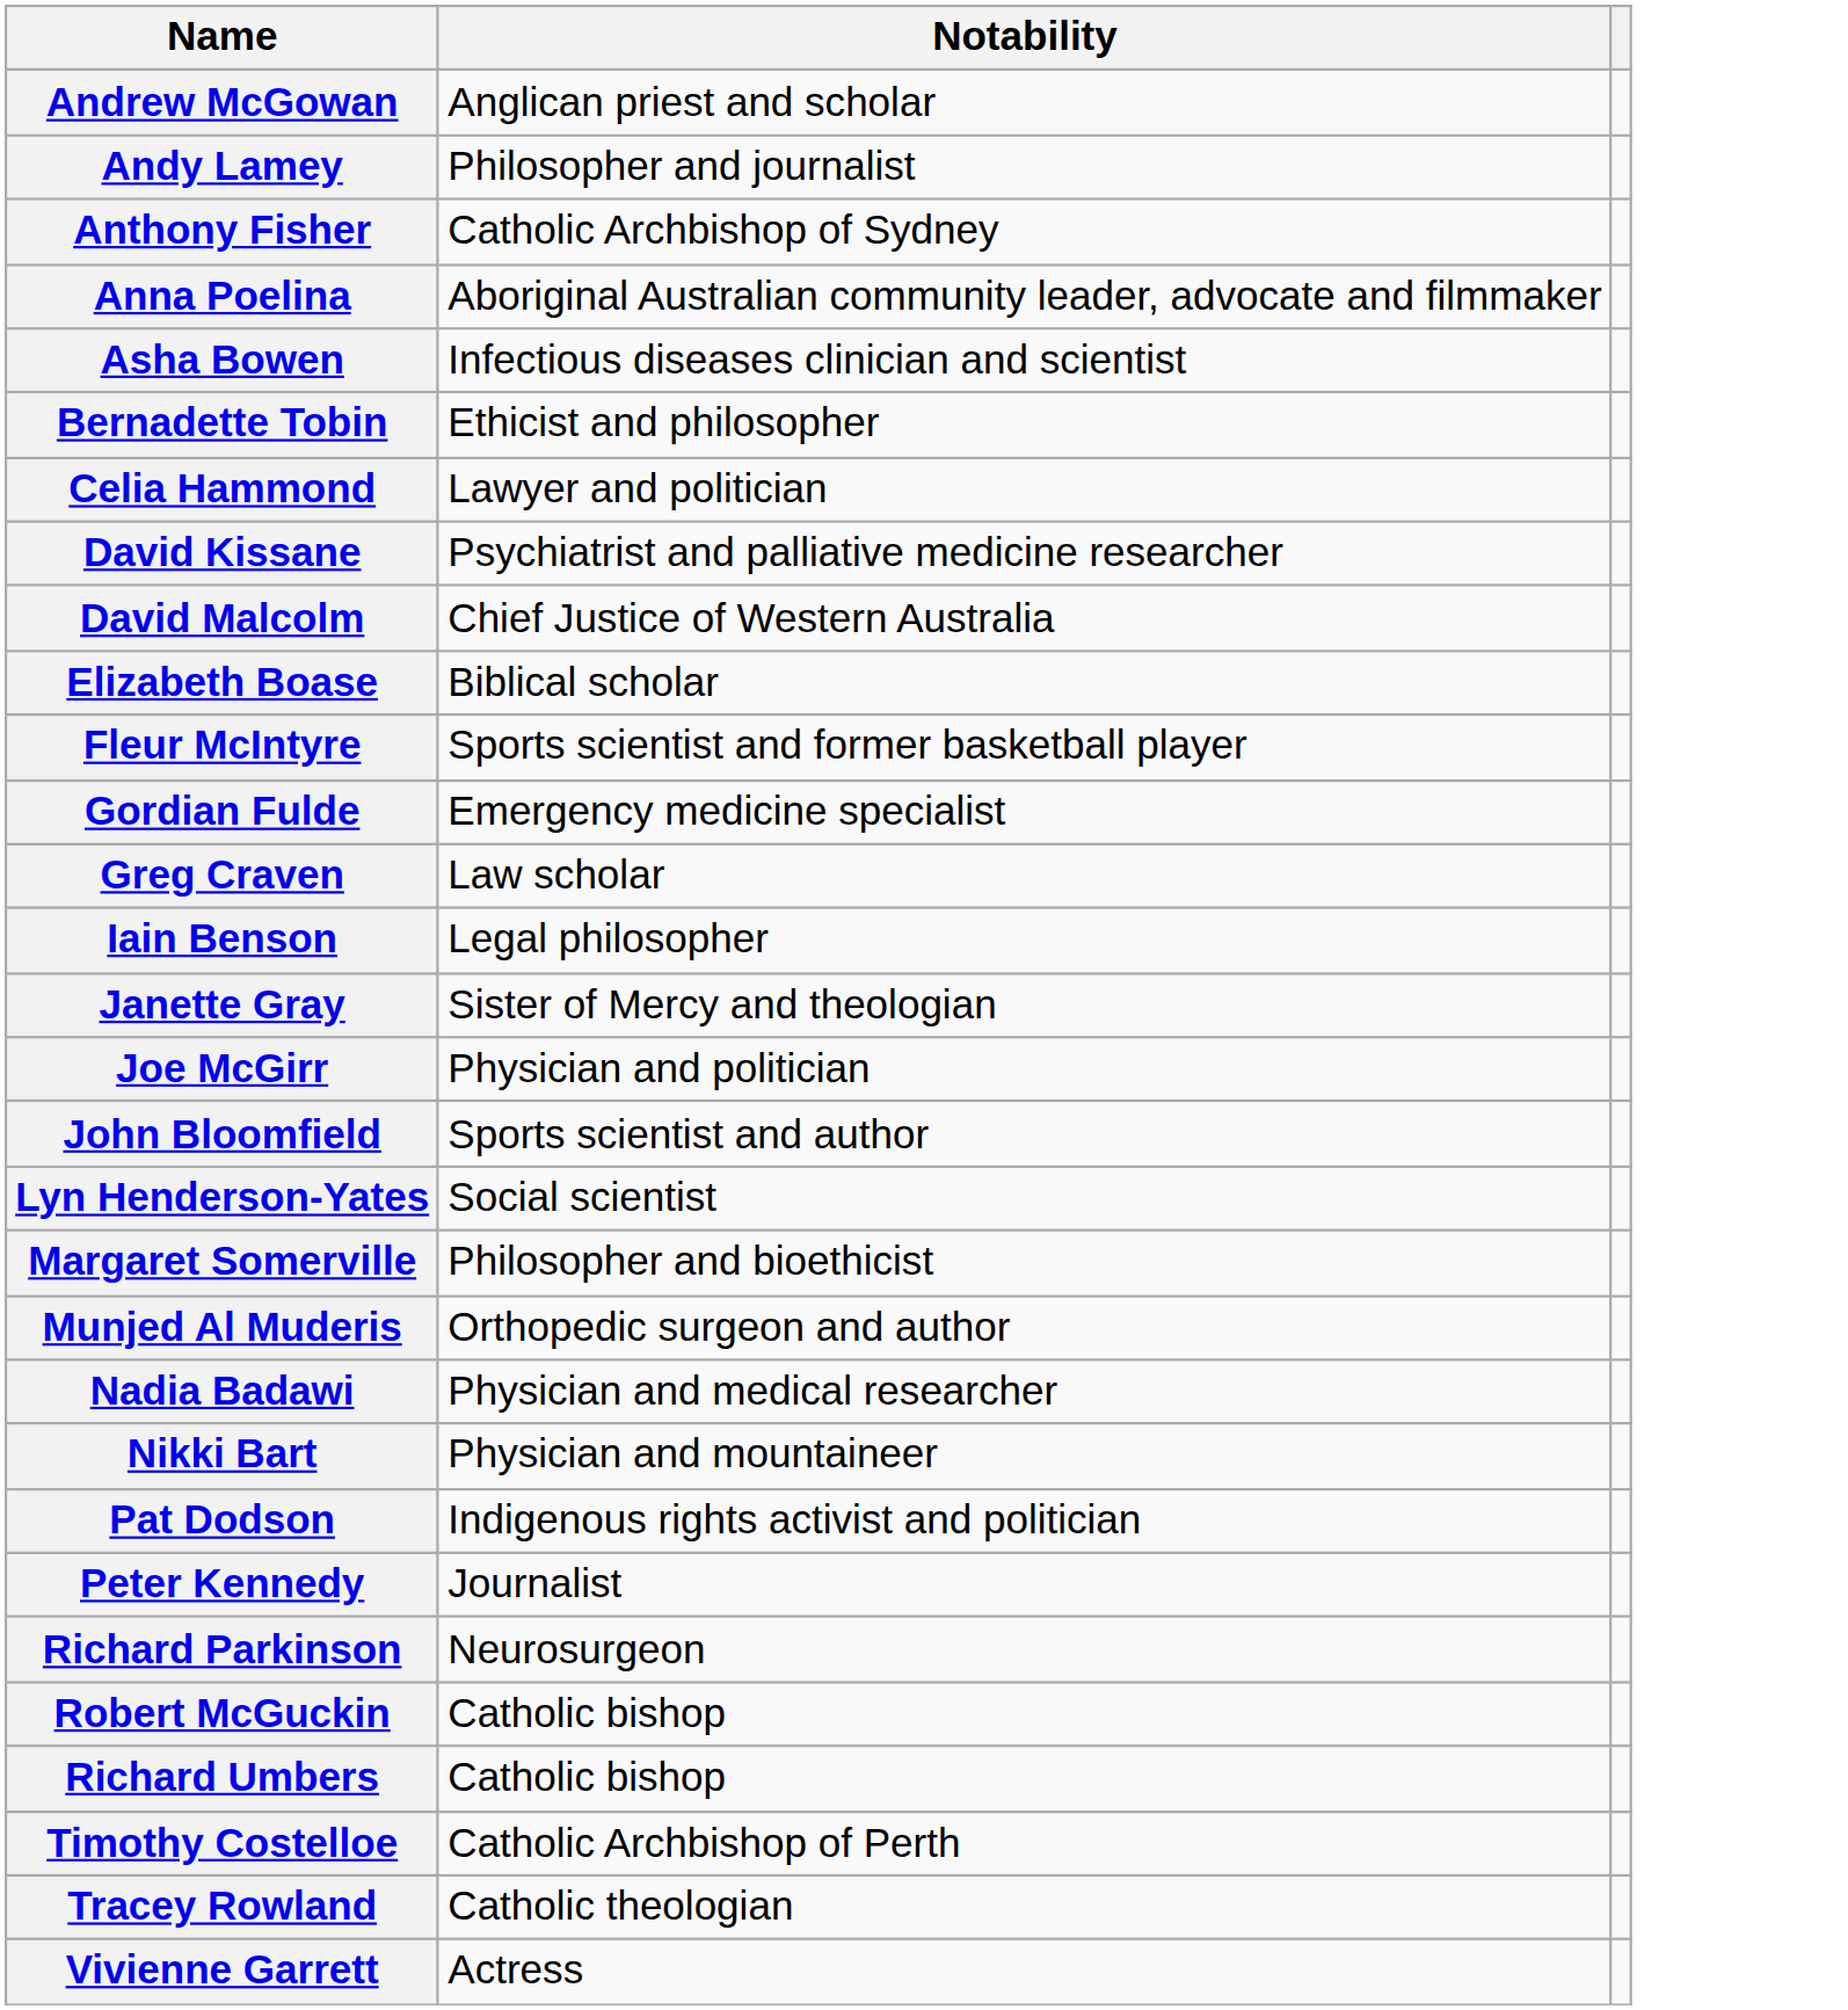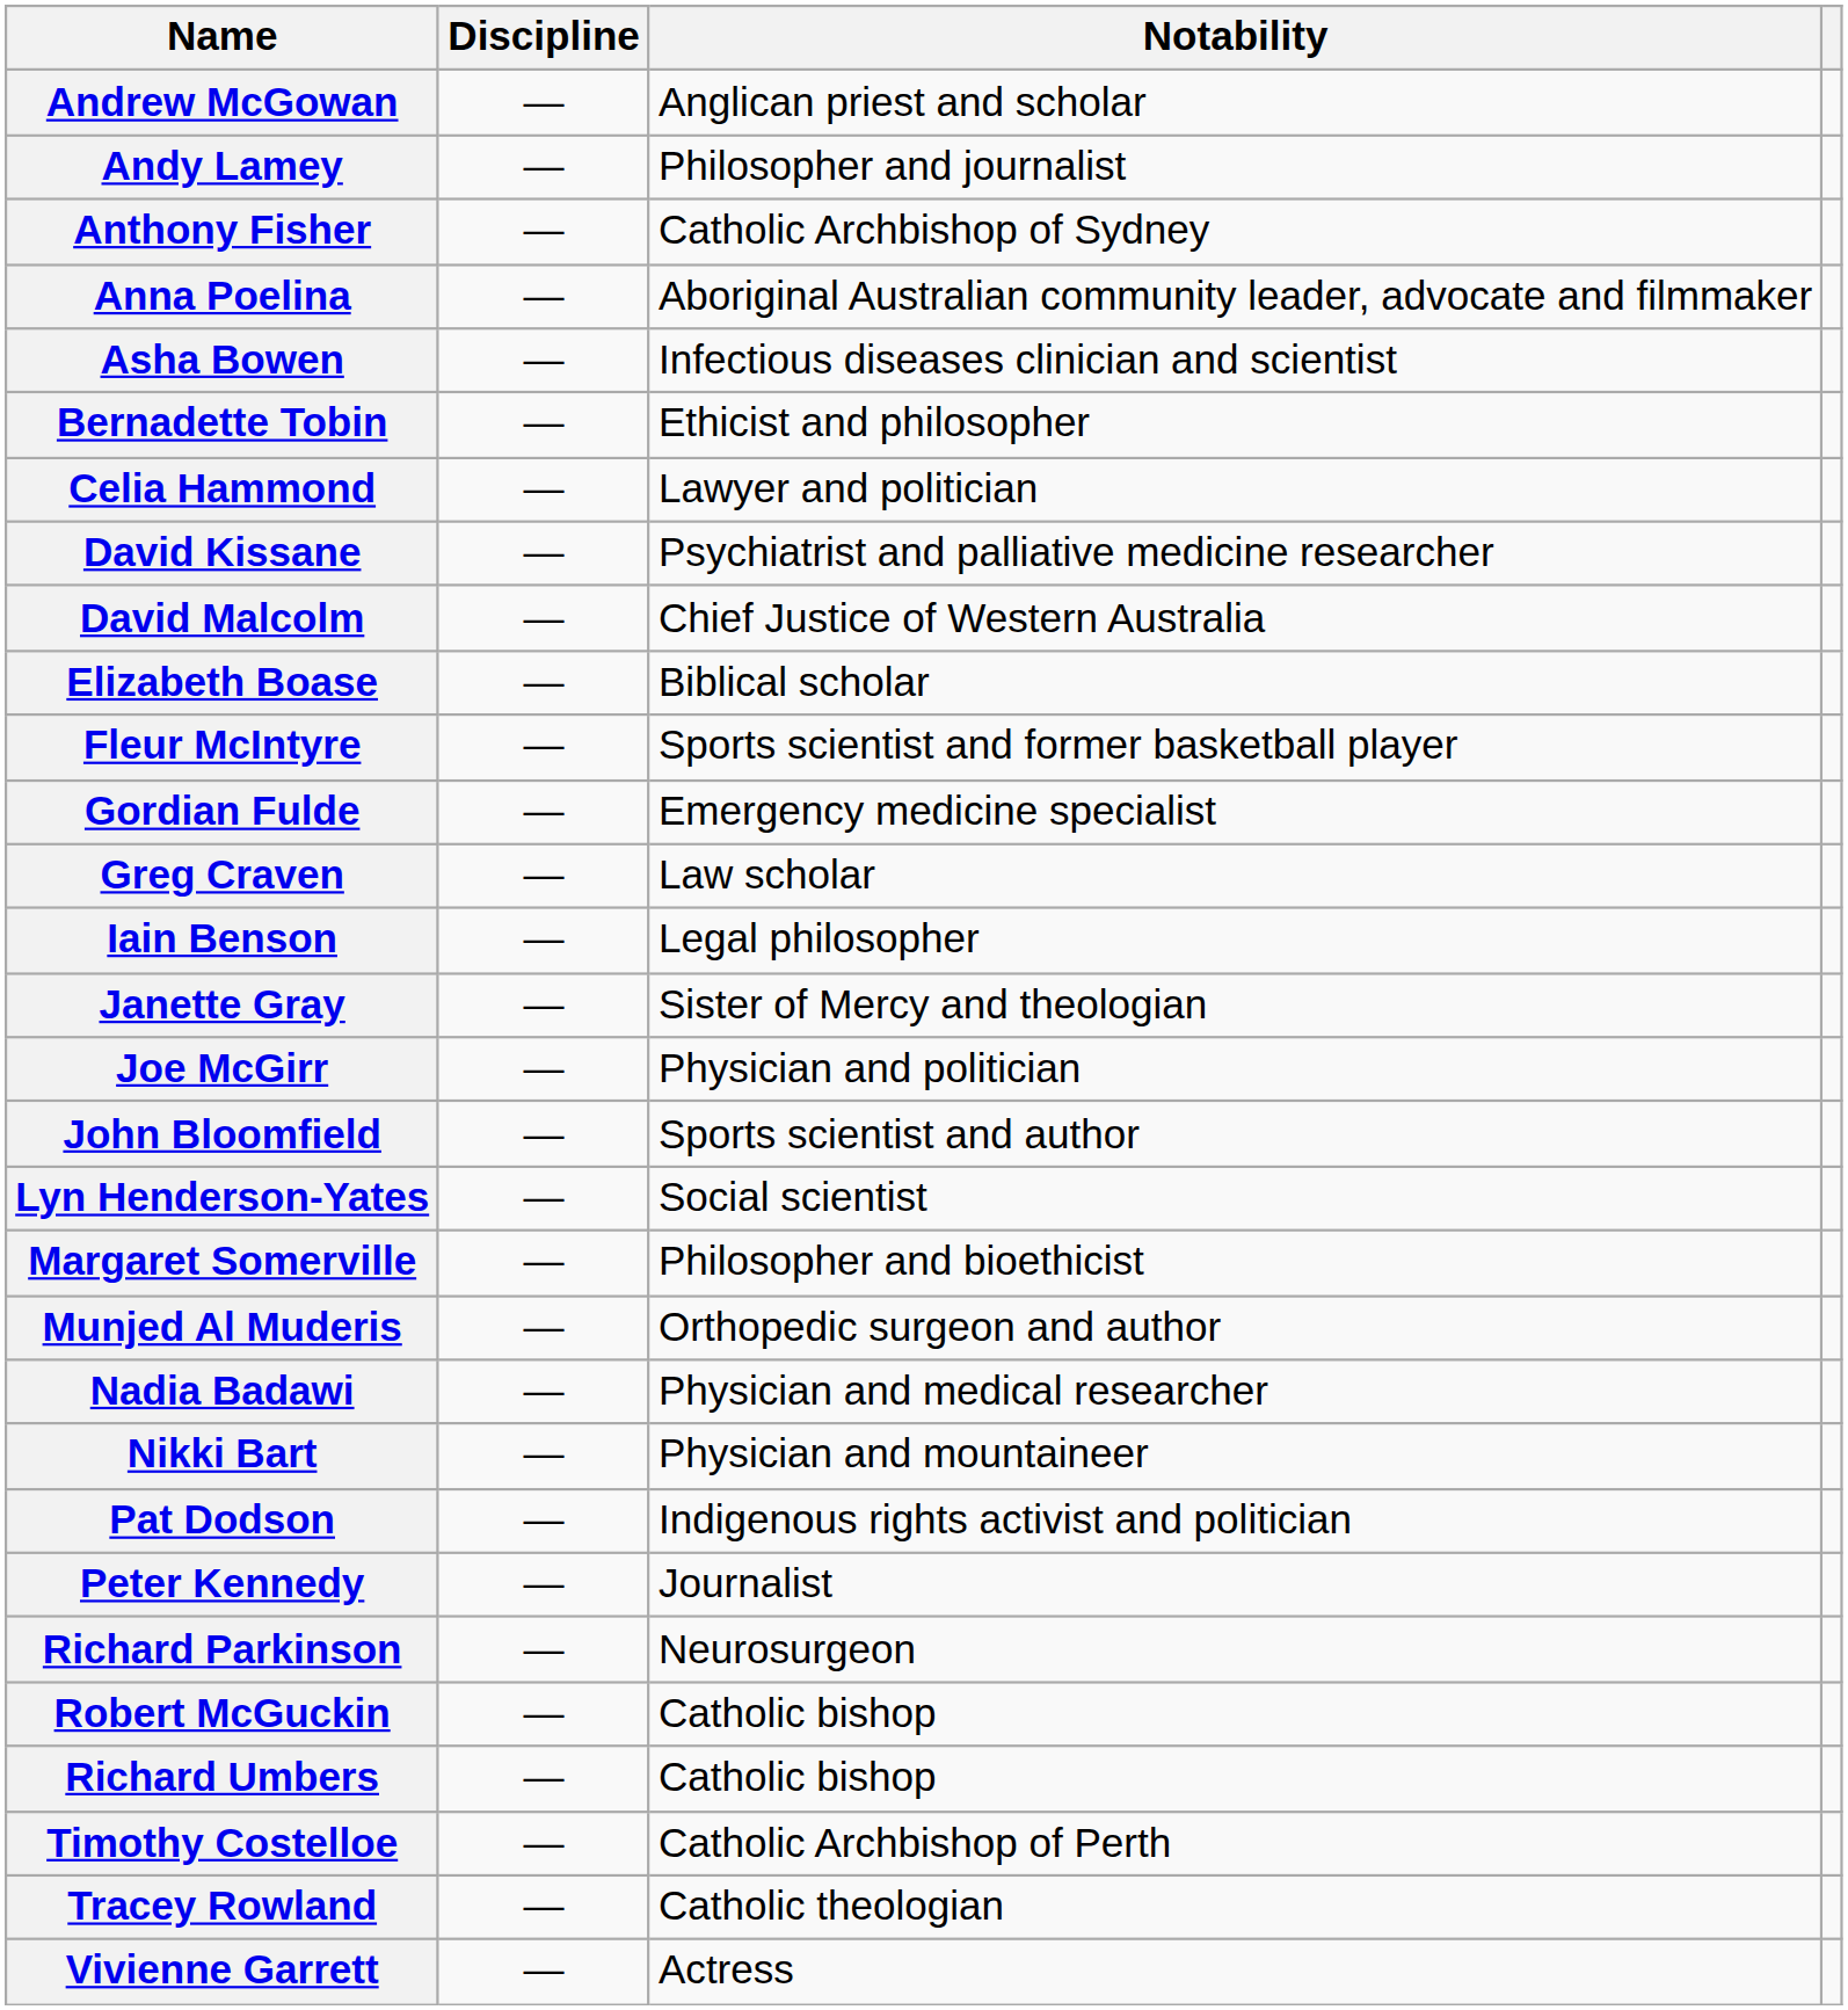 <table class="wikitable sortable plainrowheaders" style="text-align:center; border:1px solid #A2A9B1; margin-top:0.5em;">
 <tr>
 <th scope="col" style="color: black;">Name</th>
+<th scope="col" style="color: black;" data-sort-type="isoDate">Discipline</th>
 <th scope="col" style="color: black;" class="unsortable">Notability</th>
 <th scope="col" style="color: black;" class="unsortable"></th>
 </tr>
 <tr>
 <th scope="row"><a href='#'>Andrew McGowan</a></th>
+<td>—</td>
 <td style="text-align:left;">Anglican priest and scholar</td>
 <td></td>
 </tr>
 <tr>
 <th scope="row"><a href='#'>Andy Lamey</a></th>
+<td>—</td>
 <td style="text-align:left;">Philosopher and journalist</td>
 <td></td>
 </tr>
 <tr>
 <th scope="row"><a href='#'>Anthony Fisher</a></th>
+<td>—</td>
 <td style="text-align:left;">Catholic Archbishop of Sydney</td>
 <td></td>
 </tr>
 <tr>
 <th scope="row"><a href='#'>Anna Poelina</a></th>
+<td>—</td>
 <td style="text-align:left;">Aboriginal Australian community leader, advocate and filmmaker</td>
 <td></td>
 </tr>
 <tr>
 <th scope="row"><a href='#'>Asha Bowen</a></th>
+<td>—</td>
 <td style="text-align:left;">Infectious diseases clinician and scientist</td>
 <td></td>
 </tr>
 <tr>
 <th scope="row"><a href='#'>Bernadette Tobin</a></th>
+<td>—</td>
 <td style="text-align:left;">Ethicist and philosopher</td>
 <td></td>
 </tr>
 <tr>
 <th scope="row"><a href='#'>Celia Hammond</a></th>
+<td>—</td>
 <td style="text-align:left;">Lawyer and politician</td>
 <td></td>
 </tr>
 <tr>
 <th scope="row"><a href='#'>David Kissane</a></th>
+<td>—</td>
 <td style="text-align:left;">Psychiatrist and palliative medicine researcher</td>
 <td></td>
 </tr>
 <tr>
 <th scope="row"><a href='#'>David Malcolm</a></th>
+<td>—</td>
 <td style="text-align:left;">Chief Justice of Western Australia</td>
 <td></td>
 </tr>
 <tr>
 <th scope="row"><a href='#'>Elizabeth Boase</a></th>
+<td>—</td>
 <td style="text-align:left;">Biblical scholar</td>
 <td></td>
 </tr>
 <tr>
 <th scope="row"><a href='#'>Fleur McIntyre</a></th>
+<td>—</td>
 <td style="text-align:left;">Sports scientist and former basketball player</td>
 <td></td>
 </tr>
 <tr>
 <th scope="row"><a href='#'>Gordian Fulde</a></th>
+<td>—</td>
 <td style="text-align:left;">Emergency medicine specialist</td>
 <td></td>
 </tr>
 <tr>
 <th scope="row"><a href='#'>Greg Craven</a></th>
+<td>—</td>
 <td style="text-align:left;">Law scholar</td>
 <td></td>
 </tr>
 <tr>
 <th scope="row"><a href='#'>Iain Benson</a></th>
+<td>—</td>
 <td style="text-align:left;">Legal philosopher</td>
 <td></td>
 </tr>
 <tr>
 <th scope="row"><a href='#'>Janette Gray</a></th>
+<td>—</td>
 <td style="text-align:left;">Sister of Mercy and theologian</td>
 <td></td>
 </tr>
 <tr>
 <th scope="row"><a href='#'>Joe McGirr</a></th>
+<td>—</td>
 <td style="text-align:left;">Physician and politician</td>
 <td></td>
 </tr>
 <tr>
 <th scope="row"><a href='#'>John Bloomfield</a></th>
+<td>—</td>
 <td style="text-align:left;">Sports scientist and author</td>
 <td></td>
 </tr>
 <tr>
 <th scope="row"><a href='#'>Lyn Henderson-Yates</a></th>
+<td>—</td>
 <td style="text-align:left;">Social scientist</td>
 <td></td>
 </tr>
 <tr>
 <th scope="row"><a href='#'>Margaret Somerville</a></th>
+<td>—</td>
 <td style="text-align:left;">Philosopher and bioethicist</td>
 <td></td>
 </tr>
 <tr>
 <th scope="row"><a href='#'>Munjed Al Muderis</a></th>
+<td>—</td>
 <td style="text-align:left;">Orthopedic surgeon and author</td>
 <td></td>
 </tr>
 <tr>
 <th scope="row"><a href='#'>Nadia Badawi</a></th>
+<td>—</td>
 <td style="text-align:left;">Physician and medical researcher</td>
 <td></td>
 </tr>
 <tr>
 <th scope="row"><a href='#'>Nikki Bart</a></th>
+<td>—</td>
 <td style="text-align:left;">Physician and mountaineer</td>
 <td></td>
 </tr>
 <tr>
 <th scope="row"><a href='#'>Pat Dodson</a></th>
+<td>—</td>
 <td style="text-align:left;">Indigenous rights activist and politician</td>
 <td></td>
 </tr>
 <tr>
 <th scope="row"><a href='#'>Peter Kennedy</a></th>
+<td>—</td>
 <td style="text-align:left;">Journalist</td>
 <td></td>
 </tr>
 <tr>
 <th scope="row"><a href='#'>Richard Parkinson</a></th>
+<td>—</td>
 <td style="text-align:left;">Neurosurgeon</td>
 <td></td>
 </tr>
 <tr>
 <th scope="row"><a href='#'>Robert McGuckin</a></th>
+<td>—</td>
 <td style="text-align:left;">Catholic bishop</td>
 <td></td>
 </tr>
 <tr>
 <th scope="row"><a href='#'>Richard Umbers</a></th>
+<td>—</td>
 <td style="text-align:left;">Catholic bishop</td>
 <td></td>
 </tr>
 <tr>
 <th scope="row"><a href='#'>Timothy Costelloe</a></th>
+<td>—</td>
 <td style="text-align:left;">Catholic Archbishop of Perth</td>
 <td></td>
 </tr>
 <tr>
 <th scope="row"><a href='#'>Tracey Rowland</a></th>
+<td>—</td>
 <td style="text-align:left;">Catholic theologian</td>
 <td></td>
 </tr>
 <tr>
 <th scope="row"><a href='#'>Vivienne Garrett</a></th>
+<td>—</td>
 <td style="text-align:left;">Actress</td>
 <td></td>
 </tr>
 </table>
